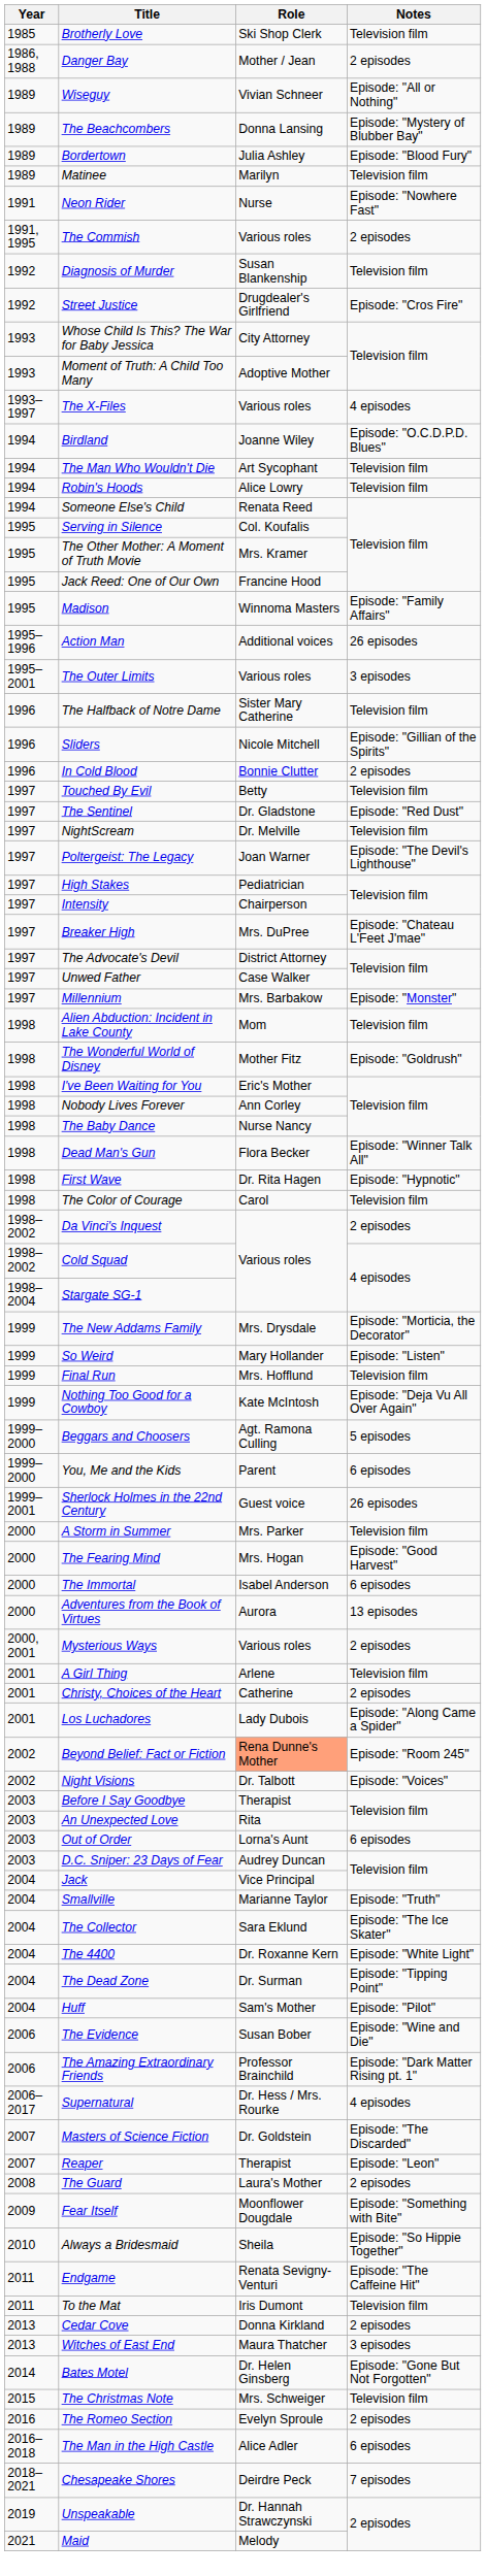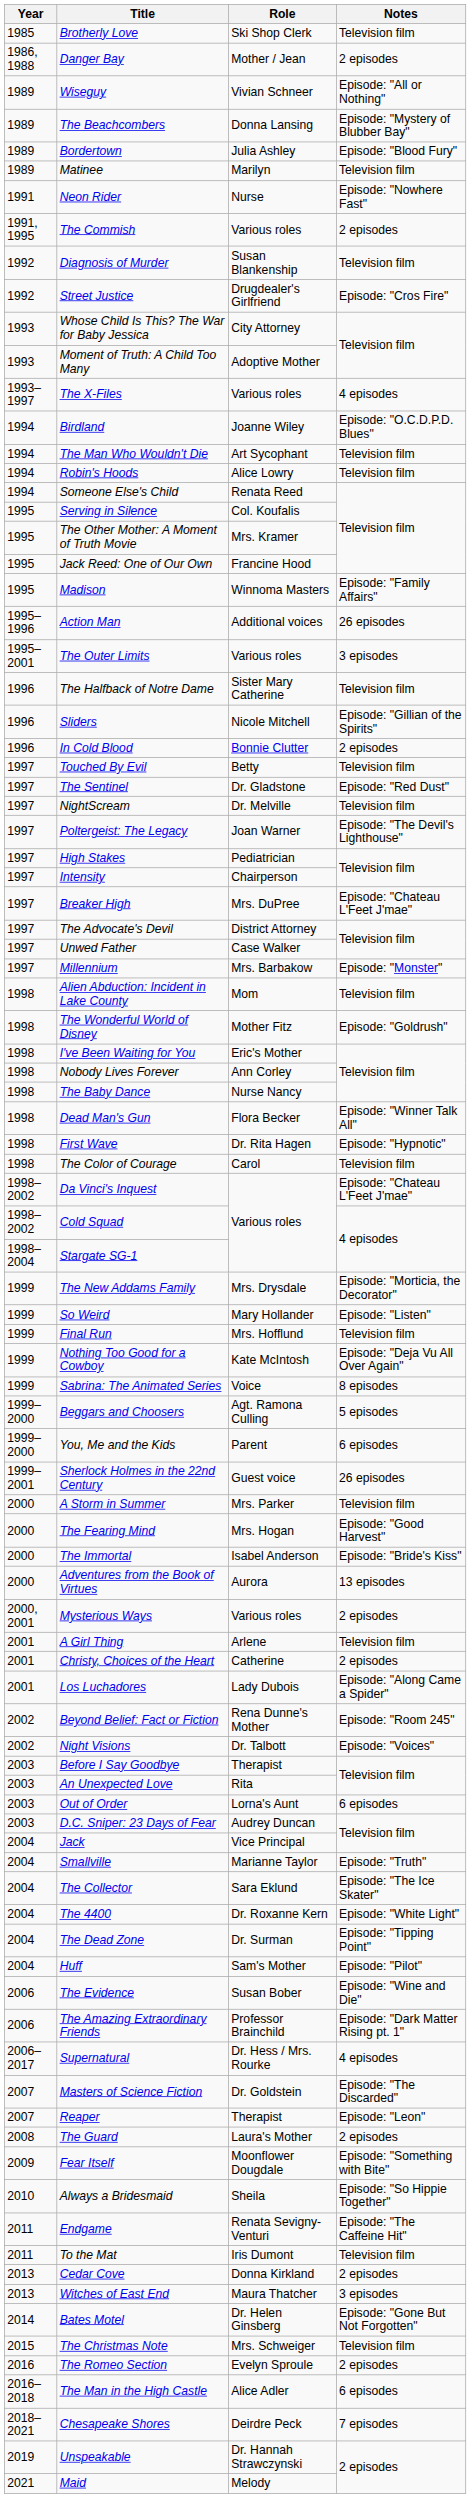 <table class="wikitable sortable">
 <tr>
 <th>Year</th>
 <th>Title</th>
 <th>Role</th>
 <th>Notes</th>
 </tr>
 <tr>
 <td>1985</td>
 <td><a href='#'><em>Brotherly Love</em></a></td>
 <td>Ski Shop Clerk</td>
 <td>Television film</td>
 </tr>
 <tr>
 <td>1986, 1988</td>
 <td><em><a href='#'>Danger Bay</a></em></td>
 <td>Mother / Jean</td>
 <td>2 episodes</td>
 </tr>
 <tr>
 <td>1989</td>
 <td><a href='#'><em>Wiseguy</em></a></td>
 <td>Vivian Schneer</td>
 <td>Episode: "All or Nothing"</td>
 </tr>
 <tr>
 <td>1989</td>
 <td data-sort-value="Beachcombers, The"><em><a href='#'>The Beachcombers</a></em></td>
 <td>Donna Lansing</td>
 <td>Episode: "Mystery of Blubber Bay"</td>
 </tr>
 <tr>
 <td>1989</td>
 <td><a href='#'><em>Bordertown</em></a></td>
 <td>Julia Ashley</td>
 <td>Episode: "Blood Fury"</td>
 </tr>
 <tr>
 <td>1989</td>
 <td><em>Matinee</em></td>
 <td>Marilyn</td>
 <td>Television film</td>
 </tr>
 <tr>
 <td>1991</td>
 <td><em><a href='#'>Neon Rider</a></em></td>
 <td>Nurse</td>
 <td>Episode: "Nowhere Fast"</td>
 </tr>
 <tr>
 <td>1991, 1995</td>
 <td data-sort-value="Commish, The"><em><a href='#'>The Commish</a></em></td>
 <td>Various roles</td>
 <td>2 episodes</td>
 </tr>
 <tr>
 <td>1992</td>
 <td><em><a href='#'>Diagnosis of Murder</a></em></td>
 <td>Susan Blankenship</td>
 <td>Television film</td>
 </tr>
 <tr>
 <td>1992</td>
 <td><em><a href='#'>Street Justice</a></em></td>
 <td>Drugdealer's Girlfriend</td>
 <td>Episode: "Cros Fire"</td>
 </tr>
 <tr>
 <td>1993</td>
 <td><em>Whose Child Is This? The War for Baby Jessica</em></td>
 <td>City Attorney</td>
 <td rowspan="2">Television film</td>
 </tr>
 <tr>
 <td>1993</td>
 <td><em>Moment of Truth: A Child Too Many</em></td>
 <td>Adoptive Mother</td>
 </tr>
 <tr>
 <td>1993–1997</td>
 <td data-sort-value="X-Files, The"><em><a href='#'>The X-Files</a></em></td>
 <td>Various roles</td>
 <td>4 episodes</td>
 </tr>
 <tr>
 <td>1994</td>
 <td><a href='#'><em>Birdland</em></a></td>
 <td>Joanne Wiley</td>
 <td>Episode: "O.C.D.P.D. Blues"</td>
 </tr>
 <tr>
 <td>1994</td>
 <td data-sort-value="Man Who Wouldn't Die, The"><a href='#'><em>The Man Who Wouldn't Die</em></a></td>
 <td>Art Sycophant</td>
 <td>Television film</td>
 </tr>
 <tr>
 <td>1994</td>
 <td><em><a href='#'>Robin's Hoods</a></em></td>
 <td>Alice Lowry</td>
 <td>Television film</td>
 </tr>
 <tr>
 <td>1994</td>
 <td><em>Someone Else's Child</em></td>
 <td>Renata Reed</td>
 <td rowspan="4">Television film</td>
 </tr>
 <tr>
 <td>1995</td>
 <td><a href='#'><em>Serving in Silence</em></a></td>
 <td>Col. Koufalis</td>
 </tr>
 <tr>
 <td>1995</td>
 <td data-sort-value="Other Mother: A Moment of Truth Movie, The"><em>The Other Mother: A Moment of Truth Movie</em></td>
 <td>Mrs. Kramer</td>
 </tr>
 <tr>
 <td>1995</td>
 <td><em>Jack Reed: One of Our Own</em></td>
 <td>Francine Hood</td>
 </tr>
 <tr>
 <td>1995</td>
 <td><a href='#'><em>Madison</em></a></td>
 <td>Winnoma Masters</td>
 <td>Episode: "Family Affairs"</td>
 </tr>
 <tr>
 <td>1995–1996</td>
 <td><a href='#'><em>Action Man</em></a></td>
 <td>Additional voices</td>
 <td>26 episodes</td>
 </tr>
 <tr>
 <td>1995–2001</td>
 <td data-sort-value="Outer Limits, The"><a href='#'><em>The Outer Limits</em></a></td>
 <td>Various roles</td>
 <td>3 episodes</td>
 </tr>
 <tr>
 <td>1996</td>
 <td data-sort-value="Halfback of Notre Dame, The"><em>The Halfback of Notre Dame</em></td>
 <td>Sister Mary Catherine</td>
 <td>Television film</td>
 </tr>
 <tr>
 <td>1996</td>
 <td><em><a href='#'>Sliders</a></em></td>
 <td>Nicole Mitchell</td>
 <td>Episode: "Gillian of the Spirits"</td>
 </tr>
 <tr>
 <td>1996</td>
 <td><a href='#'><em>In Cold Blood</em></a></td>
 <td><a href='#'>Bonnie Clutter</a></td>
 <td>2 episodes</td>
 </tr>
 <tr>
 <td>1997</td>
 <td><em><a href='#'>Touched By Evil</a></em></td>
 <td>Betty</td>
 <td>Television film</td>
 </tr>
 <tr>
 <td>1997</td>
 <td data-sort-value="Sentinel, The"><a href='#'><em>The Sentinel</em></a></td>
 <td>Dr. Gladstone</td>
 <td>Episode: "Red Dust"</td>
 </tr>
 <tr>
 <td>1997</td>
 <td><em>NightScream</em></td>
 <td>Dr. Melville</td>
 <td>Television film</td>
 </tr>
 <tr>
 <td>1997</td>
 <td><em><a href='#'>Poltergeist: The Legacy</a></em></td>
 <td>Joan Warner</td>
 <td>Episode: "The Devil's Lighthouse"</td>
 </tr>
 <tr>
 <td>1997</td>
 <td><a href='#'><em>High Stakes</em></a></td>
 <td>Pediatrician</td>
 <td rowspan="2">Television film</td>
 </tr>
 <tr>
 <td>1997</td>
 <td><a href='#'><em>Intensity</em></a></td>
 <td>Chairperson</td>
 </tr>
 <tr>
 <td>1997</td>
 <td><em><a href='#'>Breaker High</a></em></td>
 <td>Mrs. DuPree</td>
 <td>Episode: "Chateau L'Feet J'mae"</td>
 </tr>
 <tr>
 <td>1997</td>
 <td data-sort-value="Advocate's Devil, The"><em>The Advocate's Devil</em></td>
 <td>District Attorney</td>
 <td rowspan="2">Television film</td>
 </tr>
 <tr>
 <td>1997</td>
 <td><em>Unwed Father</em></td>
 <td>Case Walker</td>
 </tr>
 <tr>
 <td>1997</td>
 <td><a href='#'><em>Millennium</em></a></td>
 <td>Mrs. Barbakow</td>
 <td>Episode: "<a href='#'>Monster</a>"</td>
 </tr>
 <tr>
 <td>1998</td>
 <td><em><a href='#'>Alien Abduction: Incident in Lake County</a></em></td>
 <td>Mom</td>
 <td>Television film</td>
 </tr>
 <tr>
 <td>1998</td>
 <td data-sort-value="Wonderful World of Disney, The"><em><a href='#'>The Wonderful World of Disney</a></em></td>
 <td>Mother Fitz</td>
 <td>Episode: "Goldrush"</td>
 </tr>
 <tr>
 <td>1998</td>
 <td><a href='#'><em>I've Been Waiting for You</em></a></td>
 <td>Eric's Mother</td>
 <td rowspan="3">Television film</td>
 </tr>
 <tr>
 <td>1998</td>
 <td><em>Nobody Lives Forever</em></td>
 <td>Ann Corley</td>
 </tr>
 <tr>
 <td>1998</td>
 <td data-sort-value="Baby Dance, The"><em><a href='#'>The Baby Dance</a></em></td>
 <td>Nurse Nancy</td>
 </tr>
 <tr>
 <td>1998</td>
 <td><em><a href='#'>Dead Man's Gun</a></em></td>
 <td>Flora Becker</td>
 <td>Episode: "Winner Talk All"</td>
 </tr>
 <tr>
 <td>1998</td>
 <td><a href='#'><em>First Wave</em></a></td>
 <td>Dr. Rita Hagen</td>
 <td>Episode: "Hypnotic"</td>
 </tr>
 <tr>
 <td>1998</td>
 <td data-sort-value="Color of Courage, The"><em>The Color of Courage</em></td>
 <td>Carol</td>
 <td>Television film</td>
 </tr>
 <tr>
 <td>1998–2002</td>
 <td><em><a href='#'>Da Vinci's Inquest</a></em></td>
 <td rowspan="3">Various roles</td>
-<td>2 episodes</td>
+<td>Episode: "Chateau L'Feet J'mae"</td>
 </tr>
 <tr>
 <td>1998–2002</td>
 <td><em><a href='#'>Cold Squad</a></em></td>
 <td rowspan="2">4 episodes</td>
 </tr>
 <tr>
 <td>1998–2004</td>
 <td><em><a href='#'>Stargate SG-1</a></em></td>
 </tr>
 <tr>
 <td>1999</td>
 <td data-sort-value="New Addams Family, The"><em><a href='#'>The New Addams Family</a></em></td>
 <td>Mrs. Drysdale</td>
 <td>Episode: "Morticia, the Decorator"</td>
 </tr>
 <tr>
 <td>1999</td>
 <td><em><a href='#'>So Weird</a></em></td>
 <td>Mary Hollander</td>
 <td>Episode: "Listen"</td>
 </tr>
 <tr>
 <td>1999</td>
 <td><a href='#'><em>Final Run</em></a></td>
 <td>Mrs. Hofflund</td>
 <td>Television film</td>
 </tr>
 <tr>
 <td>1999</td>
 <td><em><a href='#'>Nothing Too Good for a Cowboy</a></em></td>
 <td>Kate McIntosh</td>
 <td>Episode: "Deja Vu All Over Again"</td>
 </tr>
 <tr>
+<td>1999</td>
+<td><em><a href='#'>Sabrina: The Animated Series</a></em></td>
+<td>Voice</td>
+<td>8 episodes</td>
+</tr>
+<tr>
 <td>1999–2000</td>
 <td><a href='#'><em>Beggars and Choosers</em></a></td>
 <td>Agt. Ramona Culling</td>
 <td>5 episodes</td>
 </tr>
 <tr>
 <td>1999–2000</td>
 <td><em>You, Me and the Kids</em></td>
 <td>Parent</td>
 <td>6 episodes</td>
 </tr>
 <tr>
 <td>1999–2001</td>
 <td><em><a href='#'>Sherlock Holmes in the 22nd Century</a></em></td>
 <td>Guest voice</td>
 <td>26 episodes</td>
 </tr>
 <tr>
 <td>2000</td>
 <td data-sort-value="Storm in Summer, A"><em><a href='#'>A Storm in Summer</a></em></td>
 <td>Mrs. Parker</td>
 <td>Television film</td>
 </tr>
 <tr>
 <td>2000</td>
 <td data-sort-value="Fearing Mind, The"><em><a href='#'>The Fearing Mind</a></em></td>
 <td>Mrs. Hogan</td>
 <td>Episode: "Good Harvest"</td>
 </tr>
 <tr>
 <td>2000</td>
 <td data-sort-value="Immortal, The"><a href='#'><em>The Immortal</em></a></td>
 <td>Isabel Anderson</td>
-<td>6 episodes</td>
+<td>Episode: "Bride's Kiss"</td>
 </tr>
 <tr>
 <td>2000</td>
 <td><em><a href='#'>Adventures from the Book of Virtues</a></em></td>
 <td>Aurora</td>
 <td>13 episodes</td>
 </tr>
 <tr>
 <td>2000, 2001</td>
 <td><a href='#'><em>Mysterious Ways</em></a></td>
 <td>Various roles</td>
 <td>2 episodes</td>
 </tr>
 <tr>
 <td>2001</td>
 <td data-sort-value="Girl Thing, A"><em><a href='#'>A Girl Thing</a></em></td>
 <td>Arlene</td>
 <td>Television film</td>
 </tr>
 <tr>
 <td>2001</td>
 <td><em><a href='#'>Christy, Choices of the Heart</a></em></td>
 <td>Catherine</td>
 <td>2 episodes</td>
 </tr>
 <tr>
 <td>2001</td>
 <td><em><a href='#'>Los Luchadores</a></em></td>
 <td>Lady Dubois</td>
 <td>Episode: "Along Came a Spider"</td>
 </tr>
 <tr>
 <td>2002</td>
 <td><em><a href='#'>Beyond Belief: Fact or Fiction</a></em></td>
-<td style="background: lightsalmon;">Rena Dunne's Mother</td>
+<td>Rena Dunne's Mother</td>
 <td>Episode: "Room 245"</td>
 </tr>
 <tr>
 <td>2002</td>
 <td><a href='#'><em>Night Visions</em></a></td>
 <td>Dr. Talbott</td>
 <td>Episode: "Voices"</td>
 </tr>
 <tr>
 <td>2003</td>
 <td><em><a href='#'>Before I Say Goodbye</a></em></td>
 <td>Therapist</td>
 <td rowspan="2">Television film</td>
 </tr>
 <tr>
 <td>2003</td>
 <td><em><a href='#'>An Unexpected Love</a></em></td>
 <td>Rita</td>
 </tr>
 <tr>
 <td>2003</td>
 <td><a href='#'><em>Out of Order</em></a></td>
 <td>Lorna's Aunt</td>
 <td>6 episodes</td>
 </tr>
 <tr>
 <td>2003</td>
 <td><em><a href='#'>D.C. Sniper: 23 Days of Fear</a></em></td>
 <td>Audrey Duncan</td>
 <td rowspan="2">Television film</td>
 </tr>
 <tr>
 <td>2004</td>
 <td><a href='#'><em>Jack</em></a></td>
 <td>Vice Principal</td>
 </tr>
 <tr>
 <td>2004</td>
 <td><em><a href='#'>Smallville</a></em></td>
 <td>Marianne Taylor</td>
 <td>Episode: "Truth"</td>
 </tr>
 <tr>
 <td>2004</td>
 <td data-sort-value="Collector, The"><a href='#'><em>The Collector</em></a></td>
 <td>Sara Eklund</td>
 <td>Episode: "The Ice Skater"</td>
 </tr>
 <tr>
 <td>2004</td>
 <td data-sort-value="4400, The"><em><a href='#'>The 4400</a></em></td>
 <td>Dr. Roxanne Kern</td>
 <td>Episode: "White Light"</td>
 </tr>
 <tr>
 <td>2004</td>
 <td data-sort-value="Dead Zone, The"><a href='#'><em>The Dead Zone</em></a></td>
 <td>Dr. Surman</td>
 <td>Episode: "Tipping Point"</td>
 </tr>
 <tr>
 <td>2004</td>
 <td><a href='#'><em>Huff</em></a></td>
 <td>Sam's Mother</td>
 <td>Episode: "Pilot"</td>
 </tr>
 <tr>
 <td>2006</td>
 <td data-sort-value="Evidence, The"><a href='#'><em>The Evidence</em></a></td>
 <td>Susan Bober</td>
 <td>Episode: "Wine and Die"</td>
 </tr>
 <tr>
 <td>2006</td>
 <td data-sort-value="Amazing Extraordinary Friends, The"><em><a href='#'>The Amazing Extraordinary Friends</a></em></td>
 <td>Professor Brainchild</td>
 <td>Episode: "Dark Matter Rising pt. 1"</td>
 </tr>
 <tr>
 <td>2006–2017</td>
 <td><a href='#'><em>Supernatural</em></a></td>
 <td>Dr. Hess / Mrs. Rourke</td>
 <td>4 episodes</td>
 </tr>
 <tr>
 <td>2007</td>
 <td><em><a href='#'>Masters of Science Fiction</a></em></td>
 <td>Dr. Goldstein</td>
 <td>Episode: "The Discarded"</td>
 </tr>
 <tr>
 <td>2007</td>
 <td><a href='#'><em>Reaper</em></a></td>
 <td>Therapist</td>
 <td>Episode: "Leon"</td>
 </tr>
 <tr>
 <td>2008</td>
 <td data-sort-value="Guard, The"><a href='#'><em>The Guard</em></a></td>
 <td>Laura's Mother</td>
 <td>2 episodes</td>
 </tr>
 <tr>
 <td>2009</td>
 <td><a href='#'><em>Fear Itself</em></a></td>
 <td>Moonflower Dougdale</td>
 <td>Episode: "Something with Bite"</td>
 </tr>
 <tr>
 <td>2010</td>
 <td><em>Always a Bridesmaid</em></td>
 <td>Sheila</td>
 <td>Episode: "So Hippie Together"</td>
 </tr>
 <tr>
 <td>2011</td>
 <td><a href='#'><em>Endgame</em></a></td>
 <td>Renata Sevigny-Venturi</td>
 <td>Episode: "The Caffeine Hit"</td>
 </tr>
 <tr>
 <td>2011</td>
 <td><em>To the Mat</em></td>
 <td>Iris Dumont</td>
 <td>Television film</td>
 </tr>
 <tr>
 <td>2013</td>
 <td><a href='#'><em>Cedar Cove</em></a></td>
 <td>Donna Kirkland</td>
 <td>2 episodes</td>
 </tr>
 <tr>
 <td>2013</td>
 <td><a href='#'><em>Witches of East End</em></a></td>
 <td>Maura Thatcher</td>
 <td>3 episodes</td>
 </tr>
 <tr>
 <td>2014</td>
 <td><a href='#'><em>Bates Motel</em></a></td>
 <td>Dr. Helen Ginsberg</td>
 <td>Episode: "Gone But Not Forgotten"</td>
 </tr>
 <tr>
 <td>2015</td>
 <td data-sort-value="Christmas Note, The"><em><a href='#'>The Christmas Note</a></em></td>
 <td>Mrs. Schweiger</td>
 <td>Television film</td>
 </tr>
 <tr>
 <td>2016</td>
 <td data-sort-value="Romeo Section, The"><em><a href='#'>The Romeo Section</a></em></td>
 <td>Evelyn Sproule</td>
 <td>2 episodes</td>
 </tr>
 <tr>
 <td>2016–2018</td>
 <td data-sort-value="Man in the High Castle, The"><a href='#'><em>The Man in the High Castle</em></a></td>
 <td>Alice Adler</td>
 <td>6 episodes</td>
 </tr>
 <tr>
 <td>2018–2021</td>
 <td><em><a href='#'>Chesapeake Shores</a></em></td>
 <td>Deirdre Peck</td>
 <td>7 episodes</td>
 </tr>
 <tr>
 <td>2019</td>
 <td><a href='#'><em>Unspeakable</em></a></td>
 <td>Dr. Hannah Strawczynski</td>
 <td rowspan="2">2 episodes</td>
 </tr>
 <tr>
 <td>2021</td>
 <td><a href='#'><em>Maid</em></a></td>
 <td>Melody</td>
 </tr>
 </table>
